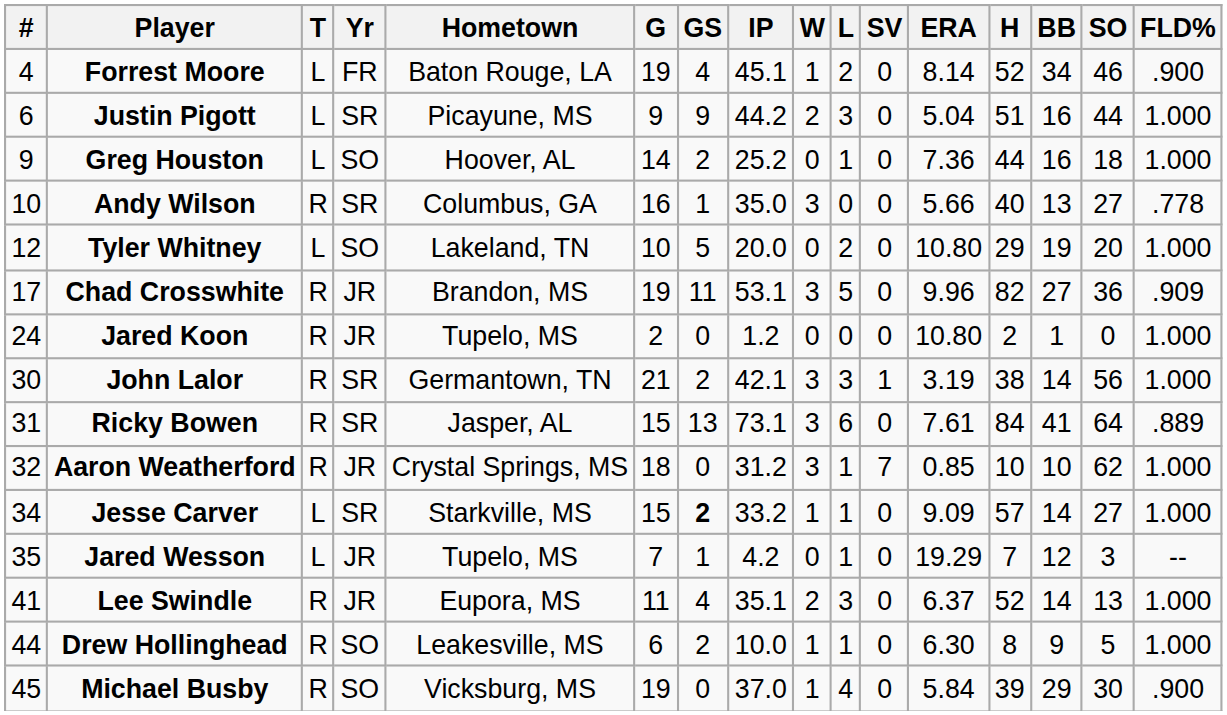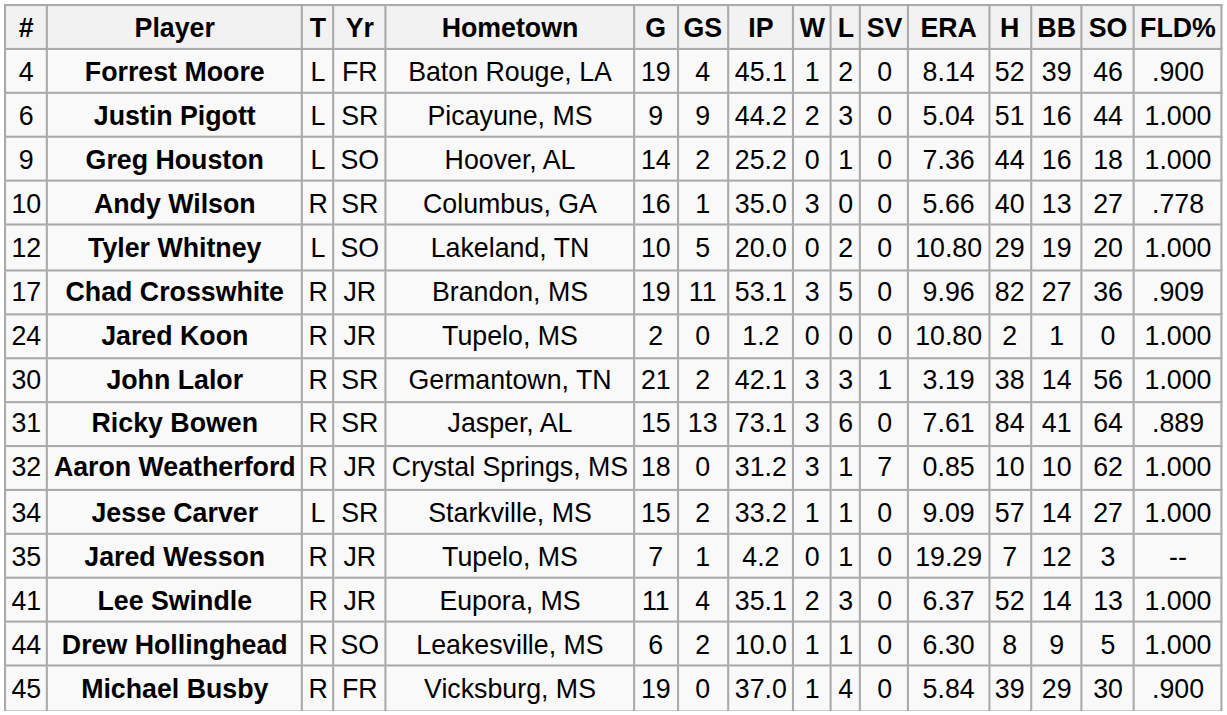 <table class="wikitable sortable" style="text-align:center; font-size:80%;">
 <tr>
 <th>#</th>
 <th>Player</th>
 <th>T</th>
 <th>Yr</th>
 <th>Hometown</th>
 <th>G</th>
 <th>GS</th>
 <th>IP</th>
 <th>W</th>
 <th>L</th>
 <th>SV</th>
 <th>ERA</th>
 <th>H</th>
 <th>BB</th>
 <th>SO</th>
 <th>FLD%</th>
 </tr>
 <tr>
 <td>4</td>
 <td><strong>Forrest Moore</strong></td>
 <td>L</td>
 <td>FR</td>
 <td>Baton Rouge, LA</td>
 <td>19</td>
 <td>4</td>
 <td>45.1</td>
 <td>1</td>
 <td>2</td>
 <td>0</td>
 <td>8.14</td>
 <td>52</td>
-<td>34</td>
+<td>39</td>
 <td>46</td>
 <td>.900</td>
 </tr>
 <tr>
 <td>6</td>
 <td><strong>Justin Pigott</strong></td>
 <td>L</td>
 <td>SR</td>
 <td>Picayune, MS</td>
 <td>9</td>
 <td>9</td>
 <td>44.2</td>
 <td>2</td>
 <td>3</td>
 <td>0</td>
 <td>5.04</td>
 <td>51</td>
 <td>16</td>
 <td>44</td>
 <td>1.000</td>
 </tr>
 <tr>
 <td>9</td>
 <td><strong>Greg Houston</strong></td>
 <td>L</td>
 <td>SO</td>
 <td>Hoover, AL</td>
 <td>14</td>
 <td>2</td>
 <td>25.2</td>
 <td>0</td>
 <td>1</td>
 <td>0</td>
 <td>7.36</td>
 <td>44</td>
 <td>16</td>
 <td>18</td>
 <td>1.000</td>
 </tr>
 <tr>
 <td>10</td>
 <td><strong>Andy Wilson</strong></td>
 <td>R</td>
 <td>SR</td>
 <td>Columbus, GA</td>
 <td>16</td>
 <td>1</td>
 <td>35.0</td>
 <td>3</td>
 <td>0</td>
 <td>0</td>
 <td>5.66</td>
 <td>40</td>
 <td>13</td>
 <td>27</td>
 <td>.778</td>
 </tr>
 <tr>
 <td>12</td>
 <td><strong>Tyler Whitney</strong></td>
 <td>L</td>
 <td>SO</td>
 <td>Lakeland, TN</td>
 <td>10</td>
 <td>5</td>
 <td>20.0</td>
 <td>0</td>
 <td>2</td>
 <td>0</td>
 <td>10.80</td>
 <td>29</td>
 <td>19</td>
 <td>20</td>
 <td>1.000</td>
 </tr>
 <tr>
 <td>17</td>
 <td><strong>Chad Crosswhite</strong></td>
 <td>R</td>
 <td>JR</td>
 <td>Brandon, MS</td>
 <td>19</td>
 <td>11</td>
 <td>53.1</td>
 <td>3</td>
 <td>5</td>
 <td>0</td>
 <td>9.96</td>
 <td>82</td>
 <td>27</td>
 <td>36</td>
 <td>.909</td>
 </tr>
 <tr>
 <td>24</td>
 <td><strong>Jared Koon</strong></td>
 <td>R</td>
 <td>JR</td>
 <td>Tupelo, MS</td>
 <td>2</td>
 <td>0</td>
 <td>1.2</td>
 <td>0</td>
 <td>0</td>
 <td>0</td>
 <td>10.80</td>
 <td>2</td>
 <td>1</td>
 <td>0</td>
 <td>1.000</td>
 </tr>
 <tr>
 <td>30</td>
 <td><strong>John Lalor</strong></td>
 <td>R</td>
 <td>SR</td>
 <td>Germantown, TN</td>
 <td>21</td>
 <td>2</td>
 <td>42.1</td>
 <td>3</td>
 <td>3</td>
 <td>1</td>
 <td>3.19</td>
 <td>38</td>
 <td>14</td>
 <td>56</td>
 <td>1.000</td>
 </tr>
 <tr>
 <td>31</td>
 <td><strong>Ricky Bowen</strong></td>
 <td>R</td>
 <td>SR</td>
 <td>Jasper, AL</td>
 <td>15</td>
 <td>13</td>
 <td>73.1</td>
 <td>3</td>
 <td>6</td>
 <td>0</td>
 <td>7.61</td>
 <td>84</td>
 <td>41</td>
 <td>64</td>
 <td>.889</td>
 </tr>
 <tr>
 <td>32</td>
 <td><strong>Aaron Weatherford</strong></td>
 <td>R</td>
 <td>JR</td>
 <td>Crystal Springs, MS</td>
 <td>18</td>
 <td>0</td>
 <td>31.2</td>
 <td>3</td>
 <td>1</td>
 <td>7</td>
 <td>0.85</td>
 <td>10</td>
 <td>10</td>
 <td>62</td>
 <td>1.000</td>
 </tr>
 <tr>
 <td>34</td>
 <td><strong>Jesse Carver</strong></td>
 <td>L</td>
 <td>SR</td>
 <td>Starkville, MS</td>
 <td>15</td>
-<td><strong>2</strong></td>
+<td>2</td>
 <td>33.2</td>
 <td>1</td>
 <td>1</td>
 <td>0</td>
 <td>9.09</td>
 <td>57</td>
 <td>14</td>
 <td>27</td>
 <td>1.000</td>
 </tr>
 <tr>
 <td>35</td>
 <td><strong>Jared Wesson</strong></td>
-<td>L</td>
+<td>R</td>
 <td>JR</td>
 <td>Tupelo, MS</td>
 <td>7</td>
 <td>1</td>
 <td>4.2</td>
 <td>0</td>
 <td>1</td>
 <td>0</td>
 <td>19.29</td>
 <td>7</td>
 <td>12</td>
 <td>3</td>
 <td>--</td>
 </tr>
 <tr>
 <td>41</td>
 <td><strong>Lee Swindle</strong></td>
 <td>R</td>
 <td>JR</td>
 <td>Eupora, MS</td>
 <td>11</td>
 <td>4</td>
 <td>35.1</td>
 <td>2</td>
 <td>3</td>
 <td>0</td>
 <td>6.37</td>
 <td>52</td>
 <td>14</td>
 <td>13</td>
 <td>1.000</td>
 </tr>
 <tr>
 <td>44</td>
 <td><strong>Drew Hollinghead</strong></td>
 <td>R</td>
 <td>SO</td>
 <td>Leakesville, MS</td>
 <td>6</td>
 <td>2</td>
 <td>10.0</td>
 <td>1</td>
 <td>1</td>
 <td>0</td>
 <td>6.30</td>
 <td>8</td>
 <td>9</td>
 <td>5</td>
 <td>1.000</td>
 </tr>
 <tr>
 <td>45</td>
 <td><strong>Michael Busby</strong></td>
 <td>R</td>
-<td>SO</td>
+<td>FR</td>
 <td>Vicksburg, MS</td>
 <td>19</td>
 <td>0</td>
 <td>37.0</td>
 <td>1</td>
 <td>4</td>
 <td>0</td>
 <td>5.84</td>
 <td>39</td>
 <td>29</td>
 <td>30</td>
 <td>.900</td>
 </tr>
 </table>
